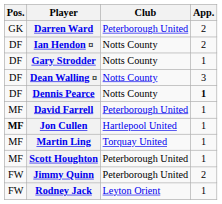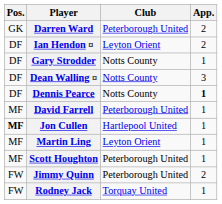 <table class="wikitable plainrowheaders" style="text-align: left">
 <tr>
 <th scope=col>Pos.</th>
 <th scope=col>Player</th>
 <th scope=col>Club</th>
 <th scope=col>App.</th>
 </tr>
 <tr>
 <td style=text-align:center>GK</td>
 <th scope=row><a href='#'>Darren Ward</a></th>
 <td><a href='#'>Peterborough United</a></td>
 <td style=text-align:center>2</td>
 </tr>
 <tr>
 <td style=text-align:center>DF</td>
 <th scope=row><a href='#'>Ian Hendon</a> ¤</th>
-<td>Notts County</td>
+<td><a href='#'>Leyton Orient</a></td>
 <td style=text-align:center>2</td>
 </tr>
 <tr>
 <td style=text-align:center>DF</td>
 <th scope=row><a href='#'>Gary Strodder</a></th>
 <td>Notts County</td>
 <td style=text-align:center>1</td>
 </tr>
 <tr>
 <td style=text-align:center>DF</td>
 <th scope=row><a href='#'>Dean Walling</a> ¤</th>
 <td><a href='#'>Notts County</a></td>
 <td style=text-align:center>3</td>
 </tr>
 <tr>
 <td style=text-align:center>DF</td>
 <th scope=row><a href='#'>Dennis Pearce</a></th>
 <td>Notts County</td>
 <td style=text-align:center><strong>1</strong></td>
 </tr>
 <tr>
 <td style=text-align:center>MF</td>
 <th scope=row><a href='#'>David Farrell</a></th>
 <td><a href='#'>Peterborough United</a></td>
 <td style=text-align:center>1</td>
 </tr>
 <tr>
 <td style=text-align:center><strong>MF</strong></td>
 <th scope=row><a href='#'>Jon Cullen</a></th>
 <td><a href='#'>Hartlepool United</a></td>
 <td style=text-align:center>1</td>
 </tr>
 <tr>
 <td style=text-align:center>MF</td>
 <th scope=row><a href='#'>Martin Ling</a></th>
-<td><a href='#'>Torquay United</a></td>
+<td><a href='#'>Leyton Orient</a></td>
 <td style=text-align:center>1</td>
 </tr>
 <tr>
 <td style=text-align:center>MF</td>
 <th scope=row><a href='#'>Scott Houghton</a></th>
 <td>Peterborough United</td>
 <td style=text-align:center>1</td>
 </tr>
 <tr>
 <td style=text-align:center>FW</td>
 <th scope=row><a href='#'>Jimmy Quinn</a></th>
 <td>Peterborough United</td>
 <td style=text-align:center>2</td>
 </tr>
 <tr>
 <td style=text-align:center>FW</td>
 <th scope=row><a href='#'>Rodney Jack</a></th>
-<td><a href='#'>Leyton Orient</a></td>
+<td><a href='#'>Torquay United</a></td>
 <td style=text-align:center>1</td>
 </tr>
 </table>
